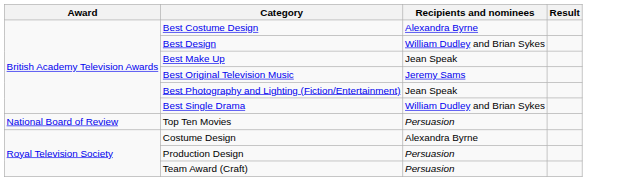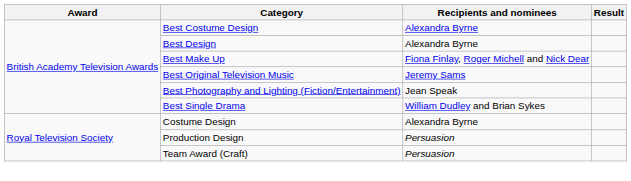 <table class="wikitable" style="font-size: 95%;">
 <tr>
 <th>Award</th>
 <th>Category</th>
 <th>Recipients and nominees</th>
 <th>Result</th>
 </tr>
 <tr>
 <td rowspan="6"><a href='#'>British Academy Television Awards</a></td>
 <td><a href='#'>Best Costume Design</a></td>
 <td><a href='#'>Alexandra Byrne</a></td>
 <td></td>
 </tr>
 <tr>
 <td><a href='#'>Best Design</a></td>
-<td><a href='#'>William Dudley</a> and Brian Sykes</td>
+<td>Alexandra Byrne</td>
 <td></td>
 </tr>
 <tr>
 <td><a href='#'>Best Make Up</a></td>
-<td>Jean Speak</td>
+<td><a href='#'>Fiona Finlay</a>, <a href='#'>Roger Michell</a> and <a href='#'>Nick Dear</a></td>
 <td></td>
 </tr>
 <tr>
 <td><a href='#'>Best Original Television Music</a></td>
 <td><a href='#'>Jeremy Sams</a></td>
 <td></td>
 </tr>
 <tr>
 <td><a href='#'>Best Photography and Lighting (Fiction/Entertainment)</a></td>
 <td>Jean Speak</td>
 <td></td>
 </tr>
 <tr>
 <td><a href='#'>Best Single Drama</a></td>
 <td><a href='#'>William Dudley</a> and Brian Sykes</td>
-<td></td>
-</tr>
-<tr>
-<td><a href='#'>National Board of Review</a></td>
-<td>Top Ten Movies</td>
-<td><em>Persuasion</em></td>
 <td></td>
 </tr>
 <tr>
 <td rowspan="3"><a href='#'>Royal Television Society</a></td>
 <td>Costume Design</td>
 <td>Alexandra Byrne</td>
 <td></td>
 </tr>
 <tr>
 <td>Production Design</td>
 <td><em>Persuasion</em></td>
 <td></td>
 </tr>
 <tr>
 <td>Team Award (Craft)</td>
 <td><em>Persuasion</em></td>
 <td></td>
 </tr>
 </table>
